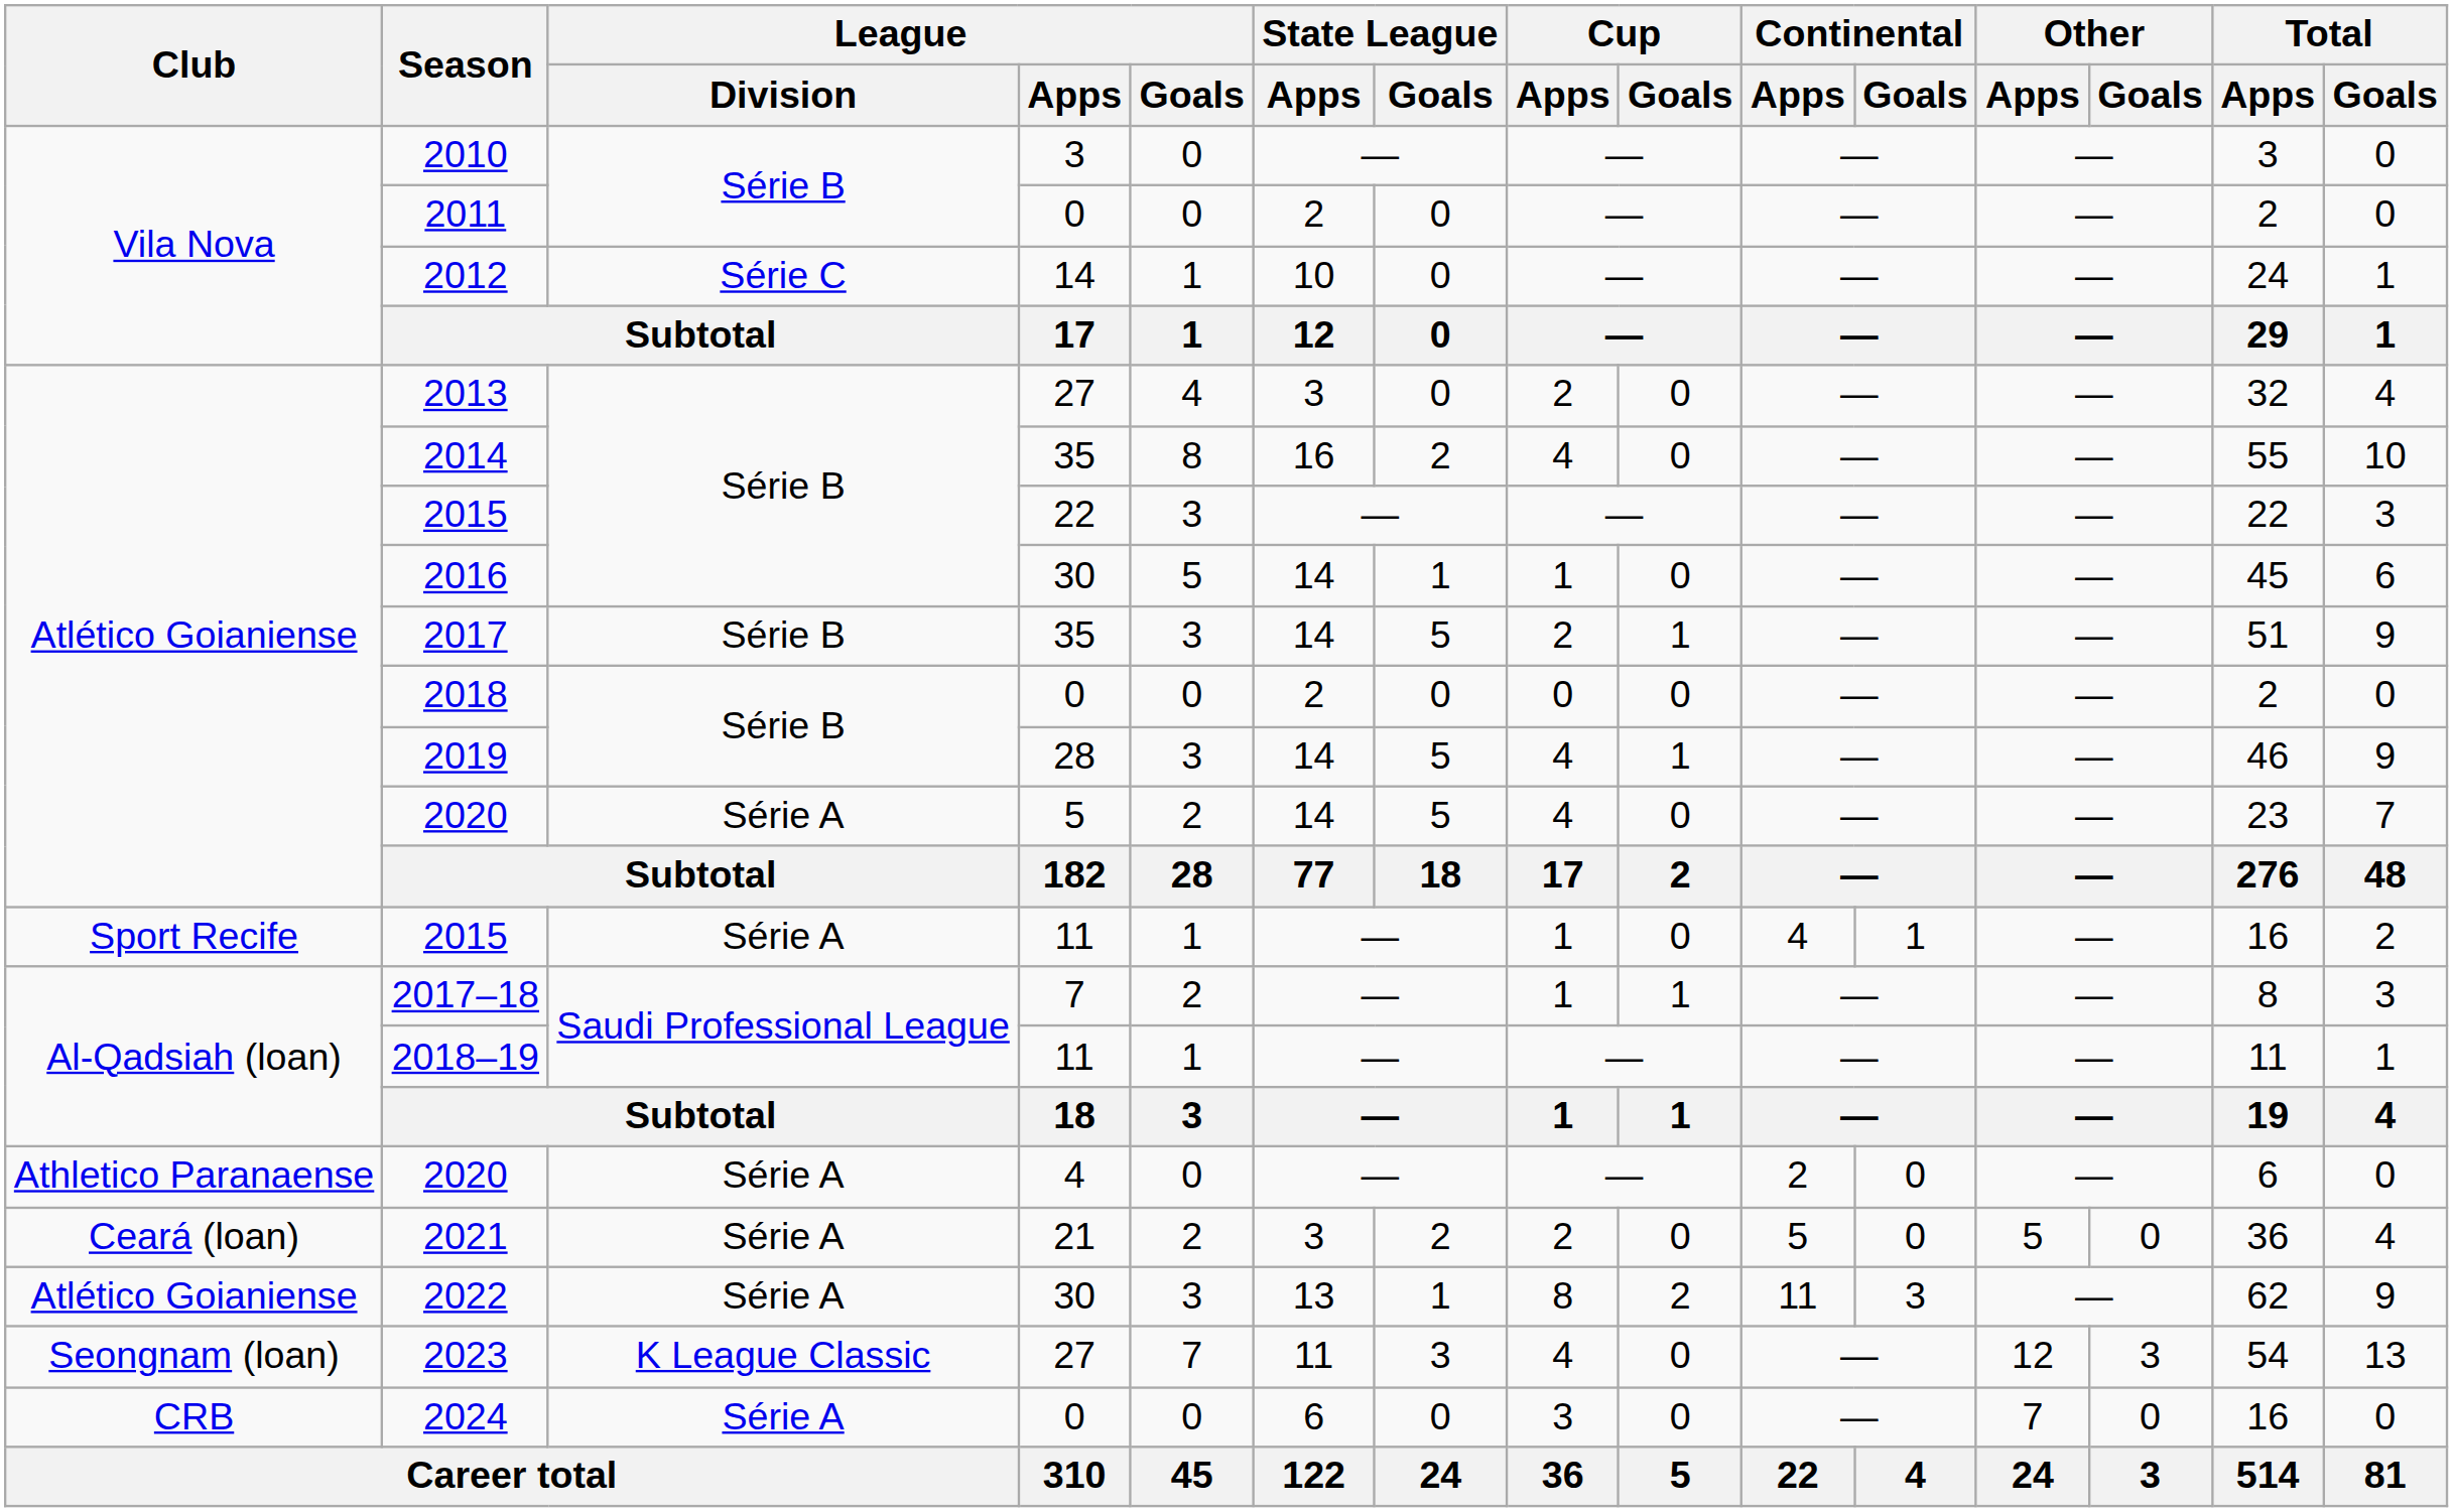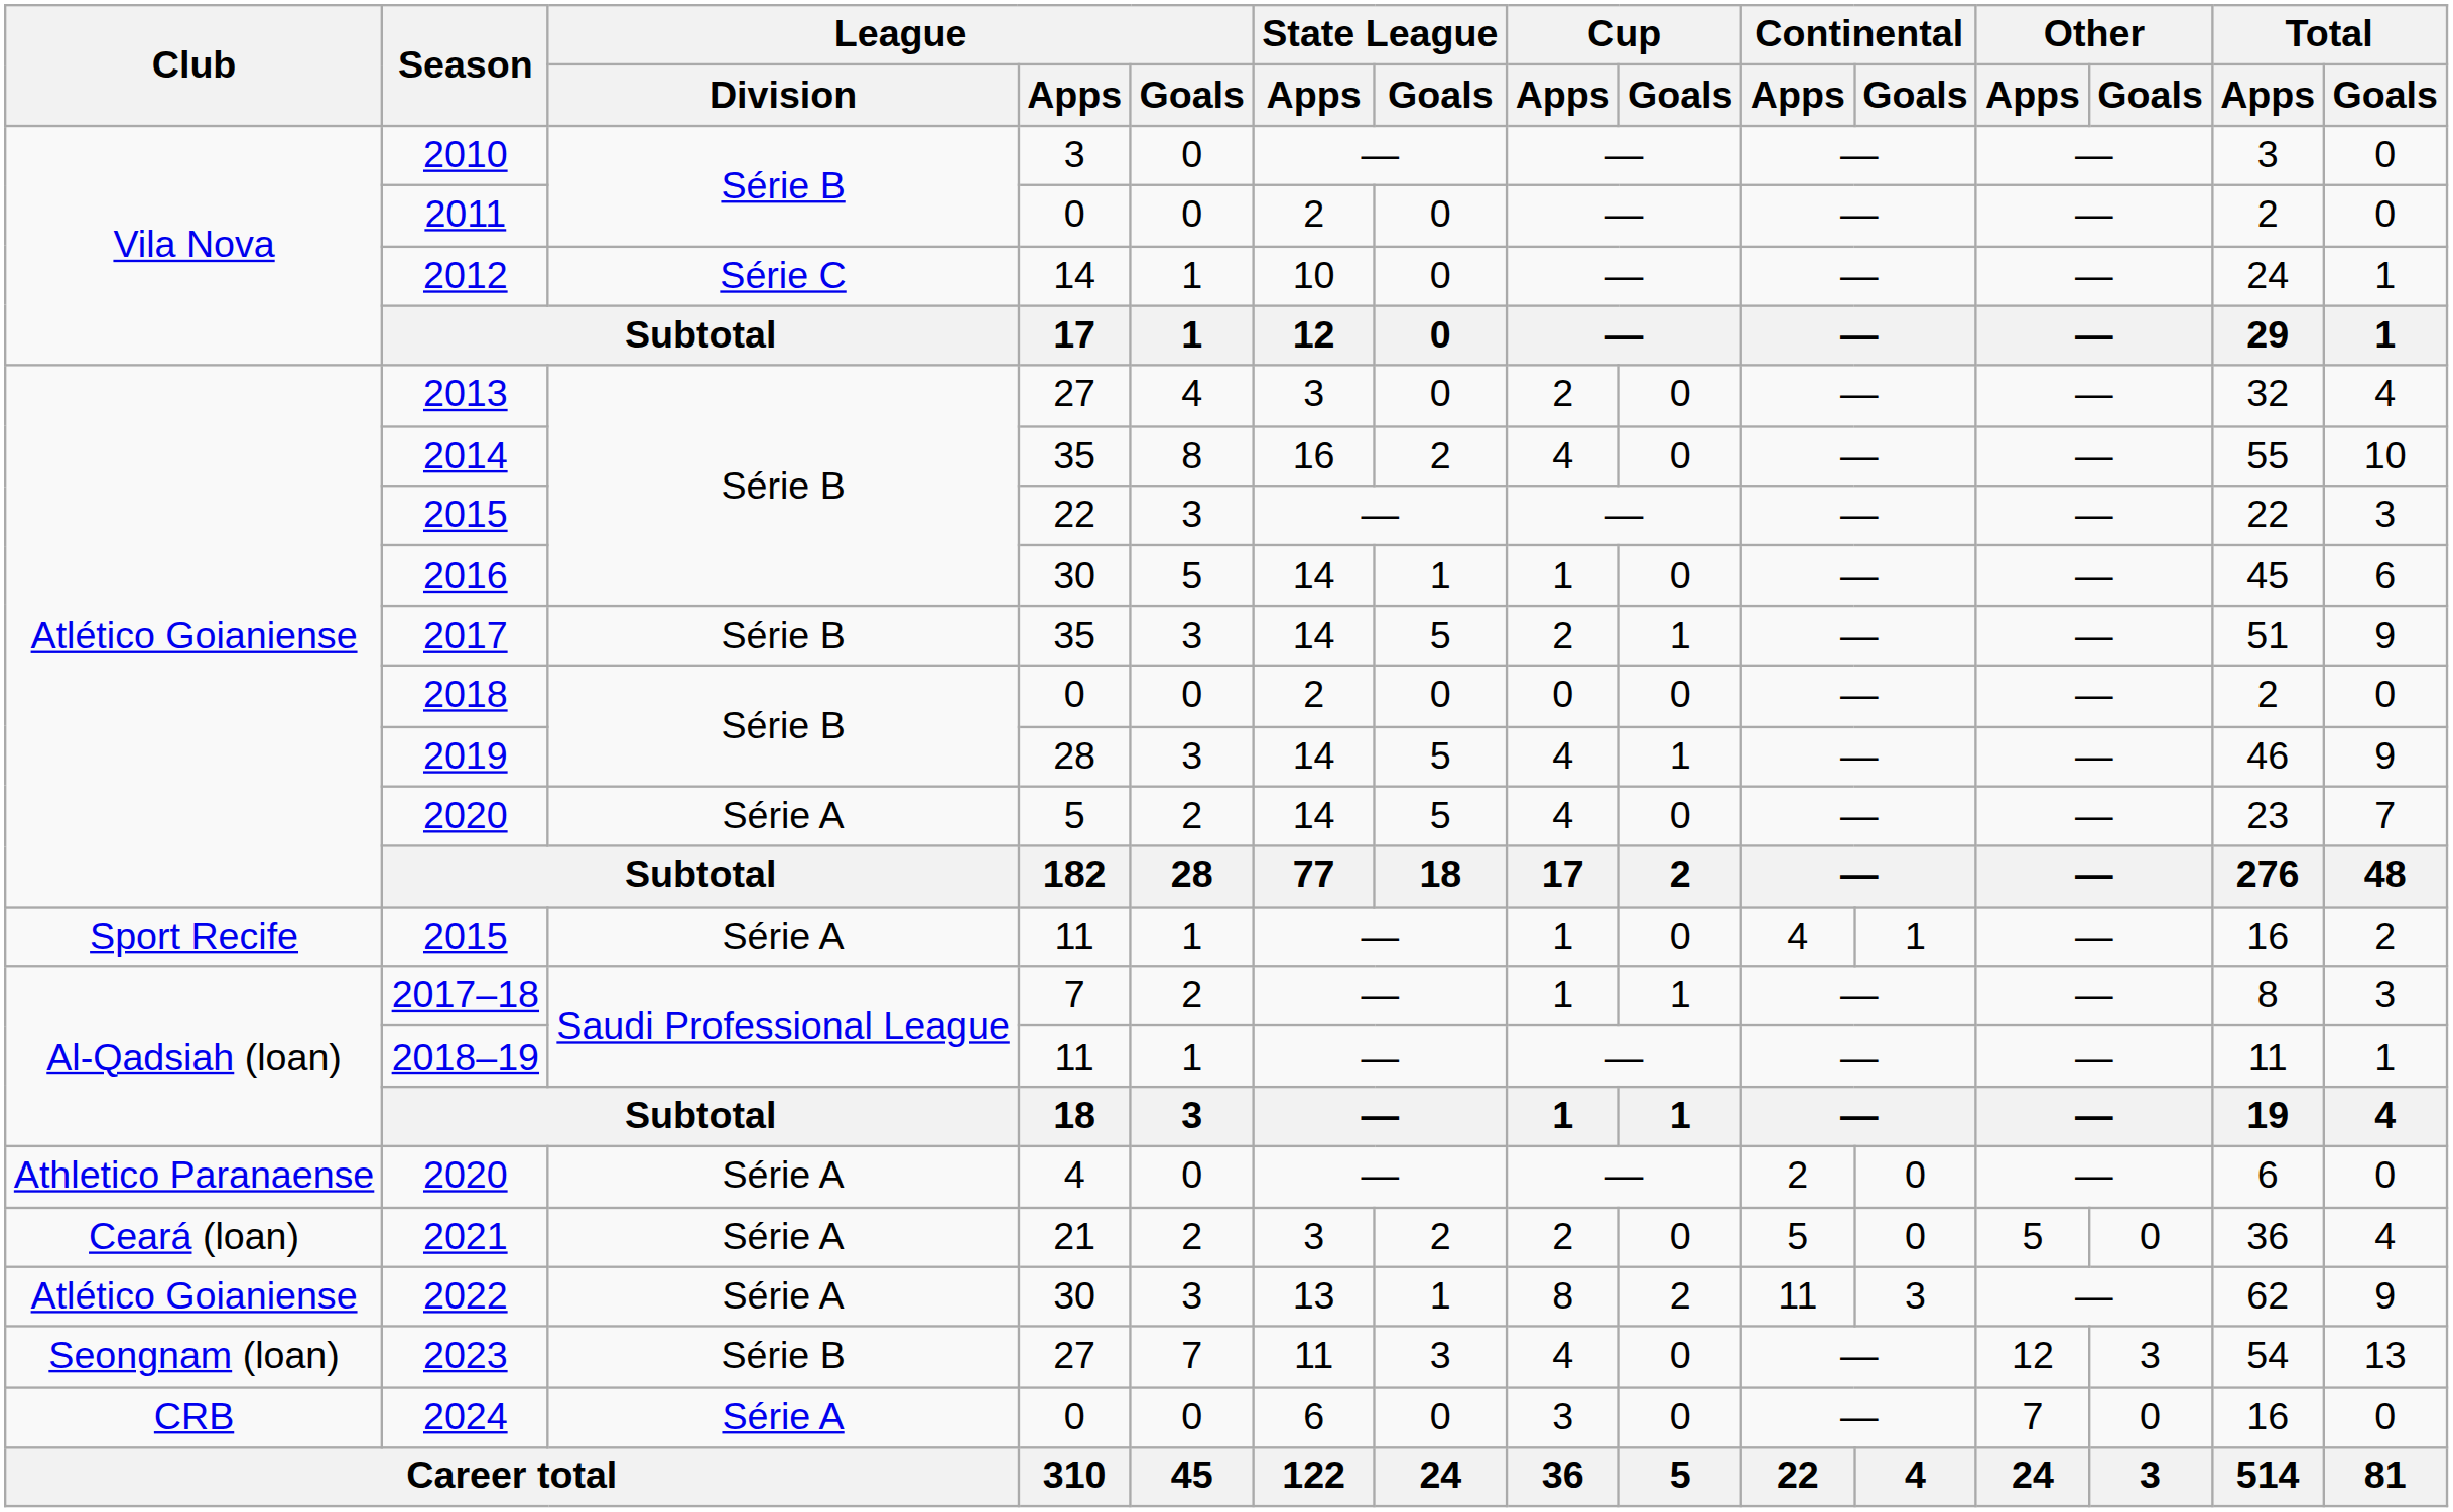 <table class="wikitable" style="text-align: center;">
 <tr>
 <th rowspan="2">Club</th>
 <th rowspan="2">Season</th>
 <th colspan="3">League</th>
 <th colspan="2">State League</th>
 <th colspan="2">Cup</th>
 <th colspan="2">Continental</th>
 <th colspan="2">Other</th>
 <th colspan="2">Total</th>
 </tr>
 <tr>
 <th>Division</th>
 <th>Apps</th>
 <th>Goals</th>
 <th>Apps</th>
 <th>Goals</th>
 <th>Apps</th>
 <th>Goals</th>
 <th>Apps</th>
 <th>Goals</th>
 <th>Apps</th>
 <th>Goals</th>
 <th>Apps</th>
 <th>Goals</th>
 </tr>
 <tr>
 <td rowspan=4 valign="center"><a href='#'>Vila Nova</a></td>
 <td><a href='#'>2010</a></td>
 <td rowspan=2><a href='#'>Série B</a></td>
 <td>3</td>
 <td>0</td>
 <td colspan="2">—</td>
 <td colspan="2">—</td>
 <td colspan="2">—</td>
 <td colspan="2">—</td>
 <td>3</td>
 <td>0</td>
 </tr>
 <tr>
 <td><a href='#'>2011</a></td>
 <td>0</td>
 <td>0</td>
 <td>2</td>
 <td>0</td>
 <td colspan="2">—</td>
 <td colspan="2">—</td>
 <td colspan="2">—</td>
 <td>2</td>
 <td>0</td>
 </tr>
 <tr>
 <td><a href='#'>2012</a></td>
 <td><a href='#'>Série C</a></td>
 <td>14</td>
 <td>1</td>
 <td>10</td>
 <td>0</td>
 <td colspan="2">—</td>
 <td colspan="2">—</td>
 <td colspan="2">—</td>
 <td>24</td>
 <td>1</td>
 </tr>
 <tr>
 <th colspan="2"><strong>Subtotal</strong></th>
 <th>17</th>
 <th>1</th>
 <th>12</th>
 <th>0</th>
 <th colspan="2">—</th>
 <th colspan="2">—</th>
 <th colspan="2">—</th>
 <th>29</th>
 <th>1</th>
 </tr>
 <tr>
 <td rowspan=9 valign="center"><a href='#'>Atlético Goianiense</a></td>
 <td><a href='#'>2013</a></td>
 <td rowspan=4>Série B</td>
 <td>27</td>
 <td>4</td>
 <td>3</td>
 <td>0</td>
 <td>2</td>
 <td>0</td>
 <td colspan="2">—</td>
 <td colspan="2">—</td>
 <td>32</td>
 <td>4</td>
 </tr>
 <tr>
 <td><a href='#'>2014</a></td>
 <td>35</td>
 <td>8</td>
 <td>16</td>
 <td>2</td>
 <td>4</td>
 <td>0</td>
 <td colspan="2">—</td>
 <td colspan="2">—</td>
 <td>55</td>
 <td>10</td>
 </tr>
 <tr>
 <td><a href='#'>2015</a></td>
 <td>22</td>
 <td>3</td>
 <td colspan="2">—</td>
 <td colspan="2">—</td>
 <td colspan="2">—</td>
 <td colspan="2">—</td>
 <td>22</td>
 <td>3</td>
 </tr>
 <tr>
 <td><a href='#'>2016</a></td>
 <td>30</td>
 <td>5</td>
 <td>14</td>
 <td>1</td>
 <td>1</td>
 <td>0</td>
 <td colspan="2">—</td>
 <td colspan="2">—</td>
 <td>45</td>
 <td>6</td>
 </tr>
 <tr>
 <td><a href='#'>2017</a></td>
 <td>Série B</td>
 <td>35</td>
 <td>3</td>
 <td>14</td>
 <td>5</td>
 <td>2</td>
 <td>1</td>
 <td colspan="2">—</td>
 <td colspan="2">—</td>
 <td>51</td>
 <td>9</td>
 </tr>
 <tr>
 <td><a href='#'>2018</a></td>
 <td rowspan=2>Série B</td>
 <td>0</td>
 <td>0</td>
 <td>2</td>
 <td>0</td>
 <td>0</td>
 <td>0</td>
 <td colspan="2">—</td>
 <td colspan="2">—</td>
 <td>2</td>
 <td>0</td>
 </tr>
 <tr>
 <td><a href='#'>2019</a></td>
 <td>28</td>
 <td>3</td>
 <td>14</td>
 <td>5</td>
 <td>4</td>
 <td>1</td>
 <td colspan="2">—</td>
 <td colspan="2">—</td>
 <td>46</td>
 <td>9</td>
 </tr>
 <tr>
 <td><a href='#'>2020</a></td>
 <td>Série A</td>
 <td>5</td>
 <td>2</td>
 <td>14</td>
 <td>5</td>
 <td>4</td>
 <td>0</td>
 <td colspan="2">—</td>
 <td colspan="2">—</td>
 <td>23</td>
 <td>7</td>
 </tr>
 <tr>
 <th colspan="2"><strong>Subtotal</strong></th>
 <th>182</th>
 <th>28</th>
 <th>77</th>
 <th>18</th>
 <th>17</th>
 <th>2</th>
 <th colspan="2">—</th>
 <th colspan="2">—</th>
 <th>276</th>
 <th>48</th>
 </tr>
 <tr>
 <td valign="center"><a href='#'>Sport Recife</a></td>
 <td><a href='#'>2015</a></td>
 <td>Série A</td>
 <td>11</td>
 <td>1</td>
 <td colspan="2">—</td>
 <td>1</td>
 <td>0</td>
 <td>4</td>
 <td>1</td>
 <td colspan="2">—</td>
 <td>16</td>
 <td>2</td>
 </tr>
 <tr>
 <td rowspan=3><a href='#'>Al-Qadsiah</a> (loan)</td>
 <td><a href='#'>2017–18</a></td>
 <td rowspan=2><a href='#'>Saudi Professional League</a></td>
 <td>7</td>
 <td>2</td>
 <td colspan="2">—</td>
 <td>1</td>
 <td>1</td>
 <td colspan="2">—</td>
 <td colspan="2">—</td>
 <td>8</td>
 <td>3</td>
 </tr>
 <tr>
 <td><a href='#'>2018–19</a></td>
 <td>11</td>
 <td>1</td>
 <td colspan="2">—</td>
 <td colspan="2">—</td>
 <td colspan="2">—</td>
 <td colspan="2">—</td>
 <td>11</td>
 <td>1</td>
 </tr>
 <tr>
 <th colspan=2>Subtotal</th>
 <th>18</th>
 <th>3</th>
 <th colspan="2">—</th>
 <th>1</th>
 <th>1</th>
 <th colspan="2">—</th>
 <th colspan="2">—</th>
 <th>19</th>
 <th>4</th>
 </tr>
 <tr>
 <td valign="center"><a href='#'>Athletico Paranaense</a></td>
 <td><a href='#'>2020</a></td>
 <td>Série A</td>
 <td>4</td>
 <td>0</td>
 <td colspan="2">—</td>
 <td colspan="2">—</td>
 <td>2</td>
 <td>0</td>
 <td colspan="2">—</td>
 <td>6</td>
 <td>0</td>
 </tr>
 <tr>
 <td valign="center"><a href='#'>Ceará</a> (loan)</td>
 <td><a href='#'>2021</a></td>
 <td>Série A</td>
 <td>21</td>
 <td>2</td>
 <td>3</td>
 <td>2</td>
 <td>2</td>
 <td>0</td>
 <td>5</td>
 <td>0</td>
 <td>5</td>
 <td>0</td>
 <td>36</td>
 <td>4</td>
 </tr>
 <tr>
 <td valign="center"><a href='#'>Atlético Goianiense</a></td>
 <td><a href='#'>2022</a></td>
 <td>Série A</td>
 <td>30</td>
 <td>3</td>
 <td>13</td>
 <td>1</td>
 <td>8</td>
 <td>2</td>
 <td>11</td>
 <td>3</td>
 <td colspan="2">—</td>
 <td>62</td>
 <td>9</td>
 </tr>
 <tr>
 <td valign="center"><a href='#'>Seongnam</a> (loan)</td>
 <td><a href='#'>2023</a></td>
-<td><a href='#'>K League Classic</a></td>
+<td>Série B</td>
 <td>27</td>
 <td>7</td>
 <td>11</td>
 <td>3</td>
 <td>4</td>
 <td>0</td>
 <td colspan="2">—</td>
 <td>12</td>
 <td>3</td>
 <td>54</td>
 <td>13</td>
 </tr>
 <tr>
 <td valign="center"><a href='#'>CRB</a></td>
 <td><a href='#'>2024</a></td>
 <td><a href='#'>Série A</a></td>
 <td>0</td>
 <td>0</td>
 <td>6</td>
 <td>0</td>
 <td>3</td>
 <td>0</td>
 <td colspan="2">—</td>
 <td>7</td>
 <td>0</td>
 <td>16</td>
 <td>0</td>
 </tr>
 <tr>
 <th colspan="3"><strong>Career total</strong></th>
 <th>310</th>
 <th>45</th>
 <th>122</th>
 <th>24</th>
 <th>36</th>
 <th>5</th>
 <th>22</th>
 <th>4</th>
 <th>24</th>
 <th>3</th>
 <th>514</th>
 <th>81</th>
 </tr>
 </table>
